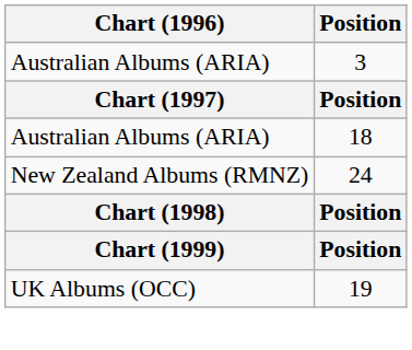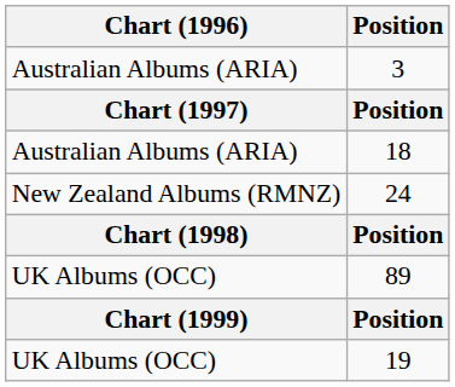 <table class="wikitable sortable">
 <tr>
 <th>Chart (1996)</th>
 <th>Position</th>
 </tr>
 <tr>
 <td align="left">Australian Albums (ARIA)</td>
 <td align="center">3</td>
 </tr>
 <tr>
 <th>Chart (1997)</th>
 <th>Position</th>
 </tr>
 <tr>
 <td align="left">Australian Albums (ARIA)</td>
 <td align="center">18</td>
 </tr>
 <tr>
 <td align="left">New Zealand Albums (RMNZ)</td>
 <td align="center">24</td>
 </tr>
 <tr>
 <th>Chart (1998)</th>
 <th>Position</th>
 </tr>
 <tr>
+<td align="left">UK Albums (OCC)</td>
+<td align="center">89</td>
+</tr>
+<tr>
 <th>Chart (1999)</th>
 <th>Position</th>
 </tr>
 <tr>
 <td align="left">UK Albums (OCC)</td>
 <td align="center">19</td>
 </tr>
 </table>
